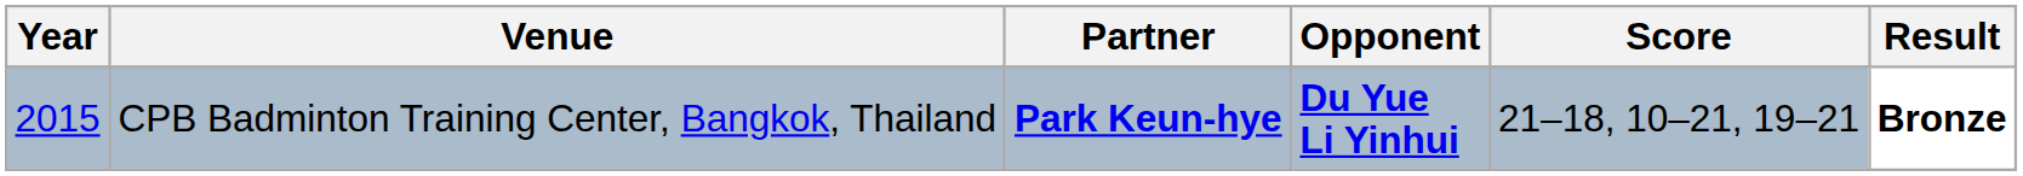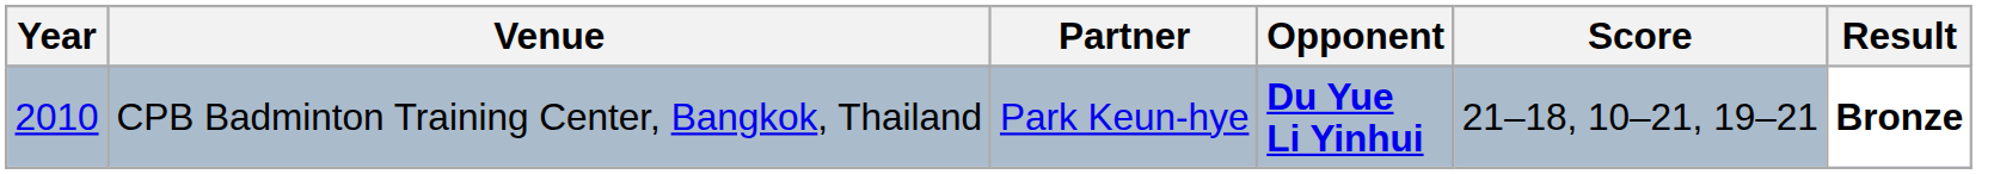 <table class="sortable wikitable" style="font-size: 90%;">
 <tr>
 <th>Year</th>
 <th>Venue</th>
 <th>Partner</th>
 <th>Opponent</th>
 <th>Score</th>
 <th>Result</th>
 </tr>
 <tr style="background:#AABBCC">
-<td align="center"><a href='#'>2015</a></td>
+<td align="center"><a href='#'>2010</a></td>
 <td align="left">CPB Badminton Training Center, <a href='#'>Bangkok</a>, Thailand</td>
-<td align="left"><strong> <a href='#'>Park Keun-hye</a></strong></td>
+<td align="left"> <a href='#'>Park Keun-hye</a></td>
 <td align="left"><strong> <a href='#'>Du Yue</a><br> <a href='#'>Li Yinhui</a></strong></td>
 <td align="left">21–18, 10–21, 19–21</td>
 <td style="text-align:left; background:white"> <strong>Bronze</strong></td>
 </tr>
 </table>
